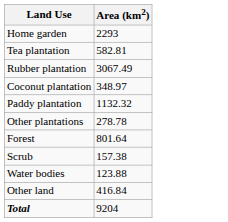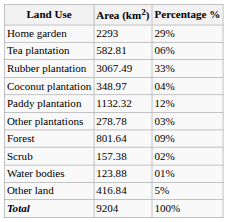 <table class="wikitable">
 <tr>
 <th>Land Use</th>
 <th>Area (km<sup>2</sup>)</th>
+<th>Percentage %</th>
 </tr>
 <tr>
 <td>Home garden</td>
 <td>2293</td>
+<td>29%</td>
 </tr>
 <tr>
 <td>Tea plantation</td>
 <td>582.81</td>
+<td>06%</td>
 </tr>
 <tr>
 <td>Rubber plantation</td>
 <td>3067.49</td>
+<td>33%</td>
 </tr>
 <tr>
 <td>Coconut plantation</td>
 <td>348.97</td>
+<td>04%</td>
 </tr>
 <tr>
 <td>Paddy plantation</td>
 <td>1132.32</td>
+<td>12%</td>
 </tr>
 <tr>
 <td>Other plantations</td>
 <td>278.78</td>
+<td>03%</td>
 </tr>
 <tr>
 <td>Forest</td>
 <td>801.64</td>
+<td>09%</td>
 </tr>
 <tr>
 <td>Scrub</td>
 <td>157.38</td>
+<td>02%</td>
 </tr>
 <tr>
 <td>Water bodies</td>
 <td>123.88</td>
+<td>01%</td>
 </tr>
 <tr>
 <td>Other land</td>
 <td>416.84</td>
+<td>5%</td>
 </tr>
 <tr>
 <td><strong><em> Total</em></strong></td>
 <td>9204</td>
+<td>100%</td>
 </tr>
 </table>
